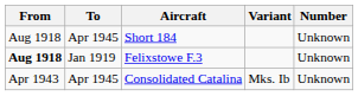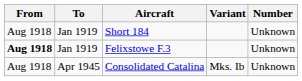 <table class="wikitable">
 <tr>
 <th>From</th>
 <th>To</th>
 <th>Aircraft</th>
 <th>Variant</th>
 <th>Number</th>
 </tr>
 <tr>
 <td>Aug 1918</td>
-<td>Apr 1945</td>
+<td>Jan 1919</td>
 <td><a href='#'>Short 184</a></td>
 <td></td>
 <td>Unknown</td>
 </tr>
 <tr>
 <td><strong>Aug 1918</strong></td>
 <td>Jan 1919</td>
 <td><a href='#'>Felixstowe F.3</a></td>
 <td></td>
 <td>Unknown</td>
 </tr>
 <tr>
-<td>Apr 1943</td>
+<td>Aug 1918</td>
 <td>Apr 1945</td>
 <td><a href='#'>Consolidated Catalina</a></td>
 <td>Mks. Ib</td>
 <td>Unknown</td>
 </tr>
 </table>
